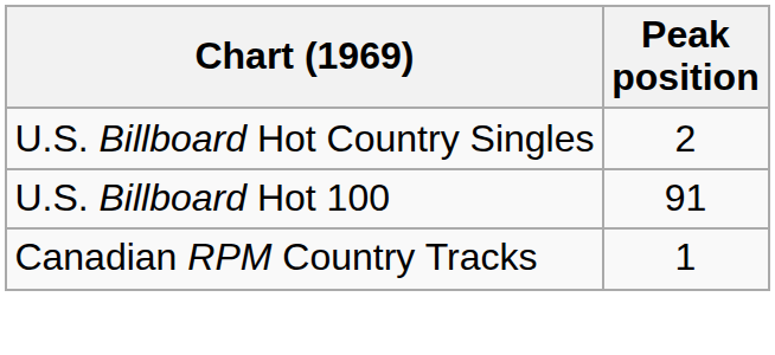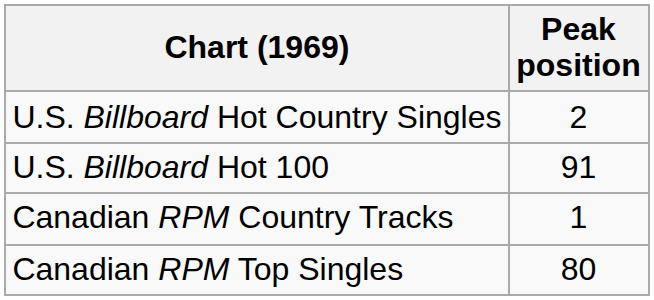 <table class="wikitable sortable">
 <tr>
 <th align="left">Chart (1969)</th>
 <th align="center">Peak<br>position</th>
 </tr>
 <tr>
 <td align="left">U.S. <em>Billboard</em> Hot Country Singles</td>
 <td align="center">2</td>
 </tr>
 <tr>
 <td align="left">U.S. <em>Billboard</em> Hot 100</td>
 <td align="center">91</td>
 </tr>
 <tr>
 <td align="left">Canadian <em>RPM</em> Country Tracks</td>
 <td align="center">1</td>
 </tr>
+<tr>
+<td align="left">Canadian <em>RPM</em> Top Singles</td>
+<td align="center">80</td>
+</tr>
 </table>
